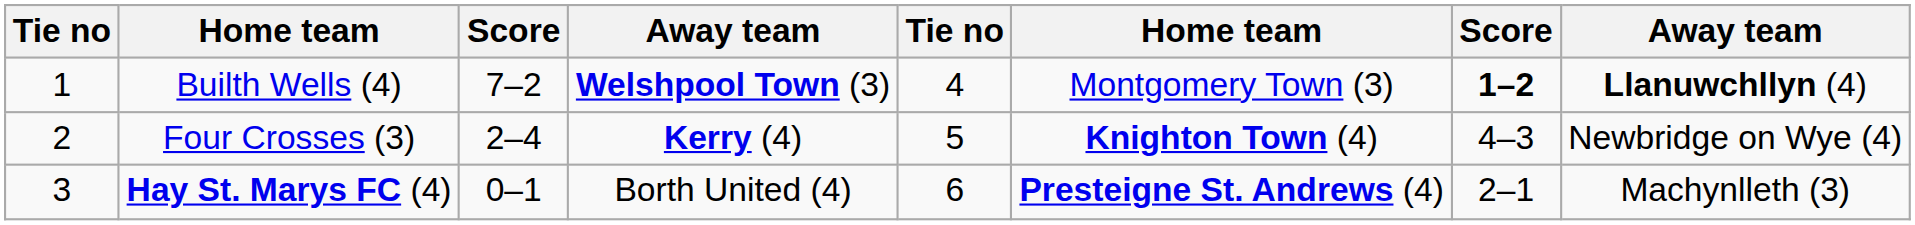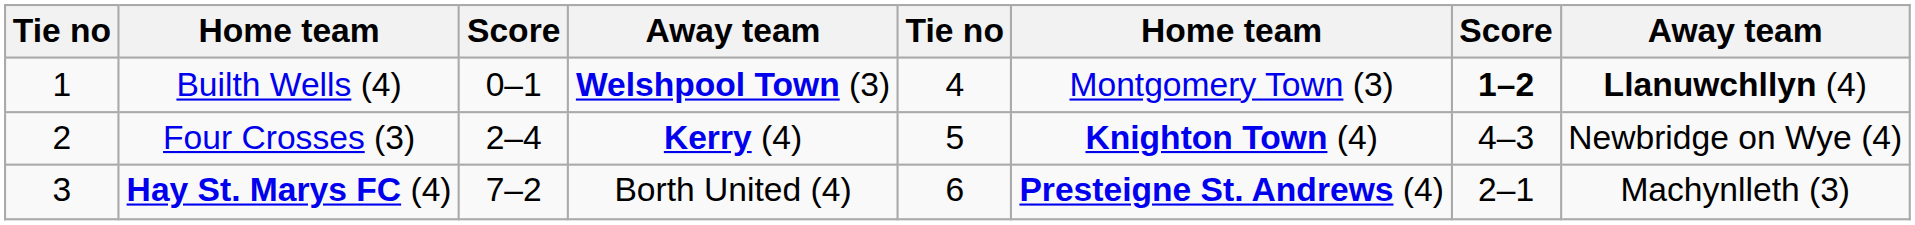 <table class="wikitable" style="text-align: center">
 <tr>
 <th>Tie no</th>
 <th>Home team</th>
 <th>Score</th>
 <th>Away team</th>
 <th>Tie no</th>
 <th>Home team</th>
 <th>Score</th>
 <th>Away team</th>
 </tr>
 <tr>
 <td>1</td>
 <td><a href='#'>Builth Wells</a> (4)</td>
-<td>7–2</td>
+<td>0–1</td>
 <td><strong><a href='#'>Welshpool Town</a></strong> (3)</td>
 <td>4</td>
 <td><a href='#'>Montgomery Town</a> (3)</td>
 <td><strong>1–2</strong></td>
 <td><strong>Llanuwchllyn</strong> (4)</td>
 </tr>
 <tr>
 <td>2</td>
 <td><a href='#'>Four Crosses</a> (3)</td>
 <td>2–4</td>
 <td><strong><a href='#'>Kerry</a></strong> (4)</td>
 <td>5</td>
 <td><strong><a href='#'>Knighton Town</a></strong> (4)</td>
 <td>4–3</td>
 <td>Newbridge on Wye (4)</td>
 </tr>
 <tr>
 <td>3</td>
 <td><strong><a href='#'>Hay St. Marys FC</a></strong> (4)</td>
-<td>0–1</td>
+<td>7–2</td>
 <td>Borth United (4)</td>
 <td>6</td>
 <td><strong><a href='#'>Presteigne St. Andrews</a></strong> (4)</td>
 <td>2–1</td>
 <td>Machynlleth (3)</td>
 </tr>
 </table>
